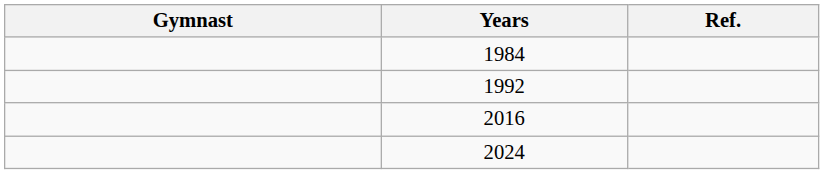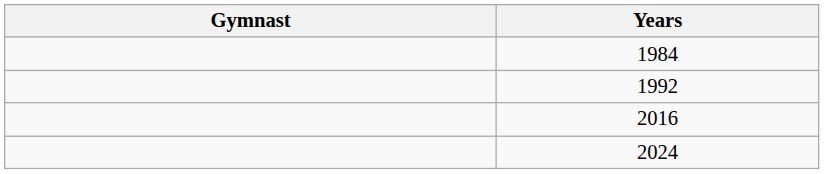 <table class="wikitable sortable" width=50% style="text-align:center;">
 <tr>
 <th>Gymnast</th>
 <th>Years</th>
-<th class="unsortable">Ref.</th>
 </tr>
 <tr>
 <td></td>
 <td>1984</td>
-<td></td>
 </tr>
 <tr>
 <td></td>
 <td>1992</td>
-<td></td>
 </tr>
 <tr>
 <td></td>
 <td>2016</td>
-<td></td>
 </tr>
 <tr>
 <td></td>
 <td>2024</td>
-<td></td>
 </tr>
 </table>
